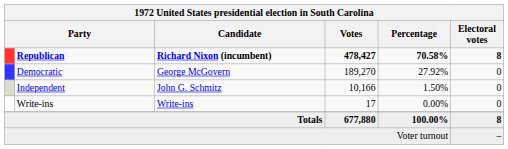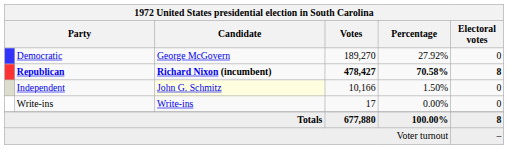 <table class="wikitable" style="font-size: 95%;">
 <tr>
 <th colspan="6">1972 United States presidential election in South Carolina</th>
 </tr>
 <tr>
 <th colspan="2" style="width: 15em">Party</th>
 <th style="width: 17em">Candidate</th>
 <th style="width: 5em">Votes</th>
 <th style="width: 7em">Percentage</th>
 <th style="width: 5em">Electoral votes</th>
 </tr>
 <tr>
+<th style="background-color:#3333FF; width: 3px"></th>
+<td style="width: 130px"><a href='#'>Democratic</a></td>
+<td><a href='#'>George McGovern</a></td>
+<td align="right">189,270</td>
+<td align="right">27.92%</td>
+<td align="right">0</td>
+</tr>
+<tr>
 <th style="background-color:#FF3333; width: 3px"></th>
 <td style="width: 130px"><strong><a href='#'>Republican</a></strong></td>
 <td><strong><a href='#'>Richard Nixon</a> (incumbent)</strong></td>
 <td align="right"><strong>478,427</strong></td>
 <td align="right"><strong>70.58%</strong></td>
 <td align="right"><strong>8</strong></td>
 </tr>
 <tr>
-<th style="background-color:#3333FF; width: 3px"></th>
-<td style="width: 130px"><a href='#'>Democratic</a></td>
-<td><a href='#'>George McGovern</a></td>
-<td align="right">189,270</td>
-<td align="right">27.92%</td>
-<td align="right">0</td>
-</tr>
-<tr>
 <th style="background-color:#DDDDCC; width: 3px"></th>
 <td style="width: 130px"><a href='#'>Independent</a></td>
-<td><a href='#'>John G. Schmitz</a></td>
+<td style="background: lightyellow;"><a href='#'>John G. Schmitz</a></td>
 <td align="right">10,166</td>
 <td align="right">1.50%</td>
 <td align="right">0</td>
 </tr>
 <tr>
 <th style="background-color:#FFFFFF; width: 3px"></th>
 <td style="width: 130px">Write-ins</td>
 <td><a href='#'>Write-ins</a></td>
 <td align="right">17</td>
 <td align="right">0.00%</td>
 <td align="right">0</td>
 </tr>
 <tr>
 </tr>
 <tr bgcolor="#EEEEEE">
 <td colspan="3" align="right"><strong>Totals</strong></td>
 <td align="right"><strong>677,880</strong></td>
 <td align="right"><strong>100.00%</strong></td>
 <td align="right"><strong>8</strong></td>
 </tr>
 <tr bgcolor="#EEEEEE">
 <td colspan="5" align="right">Voter turnout</td>
 <td colspan="1" align="right">–</td>
 </tr>
 </table>
